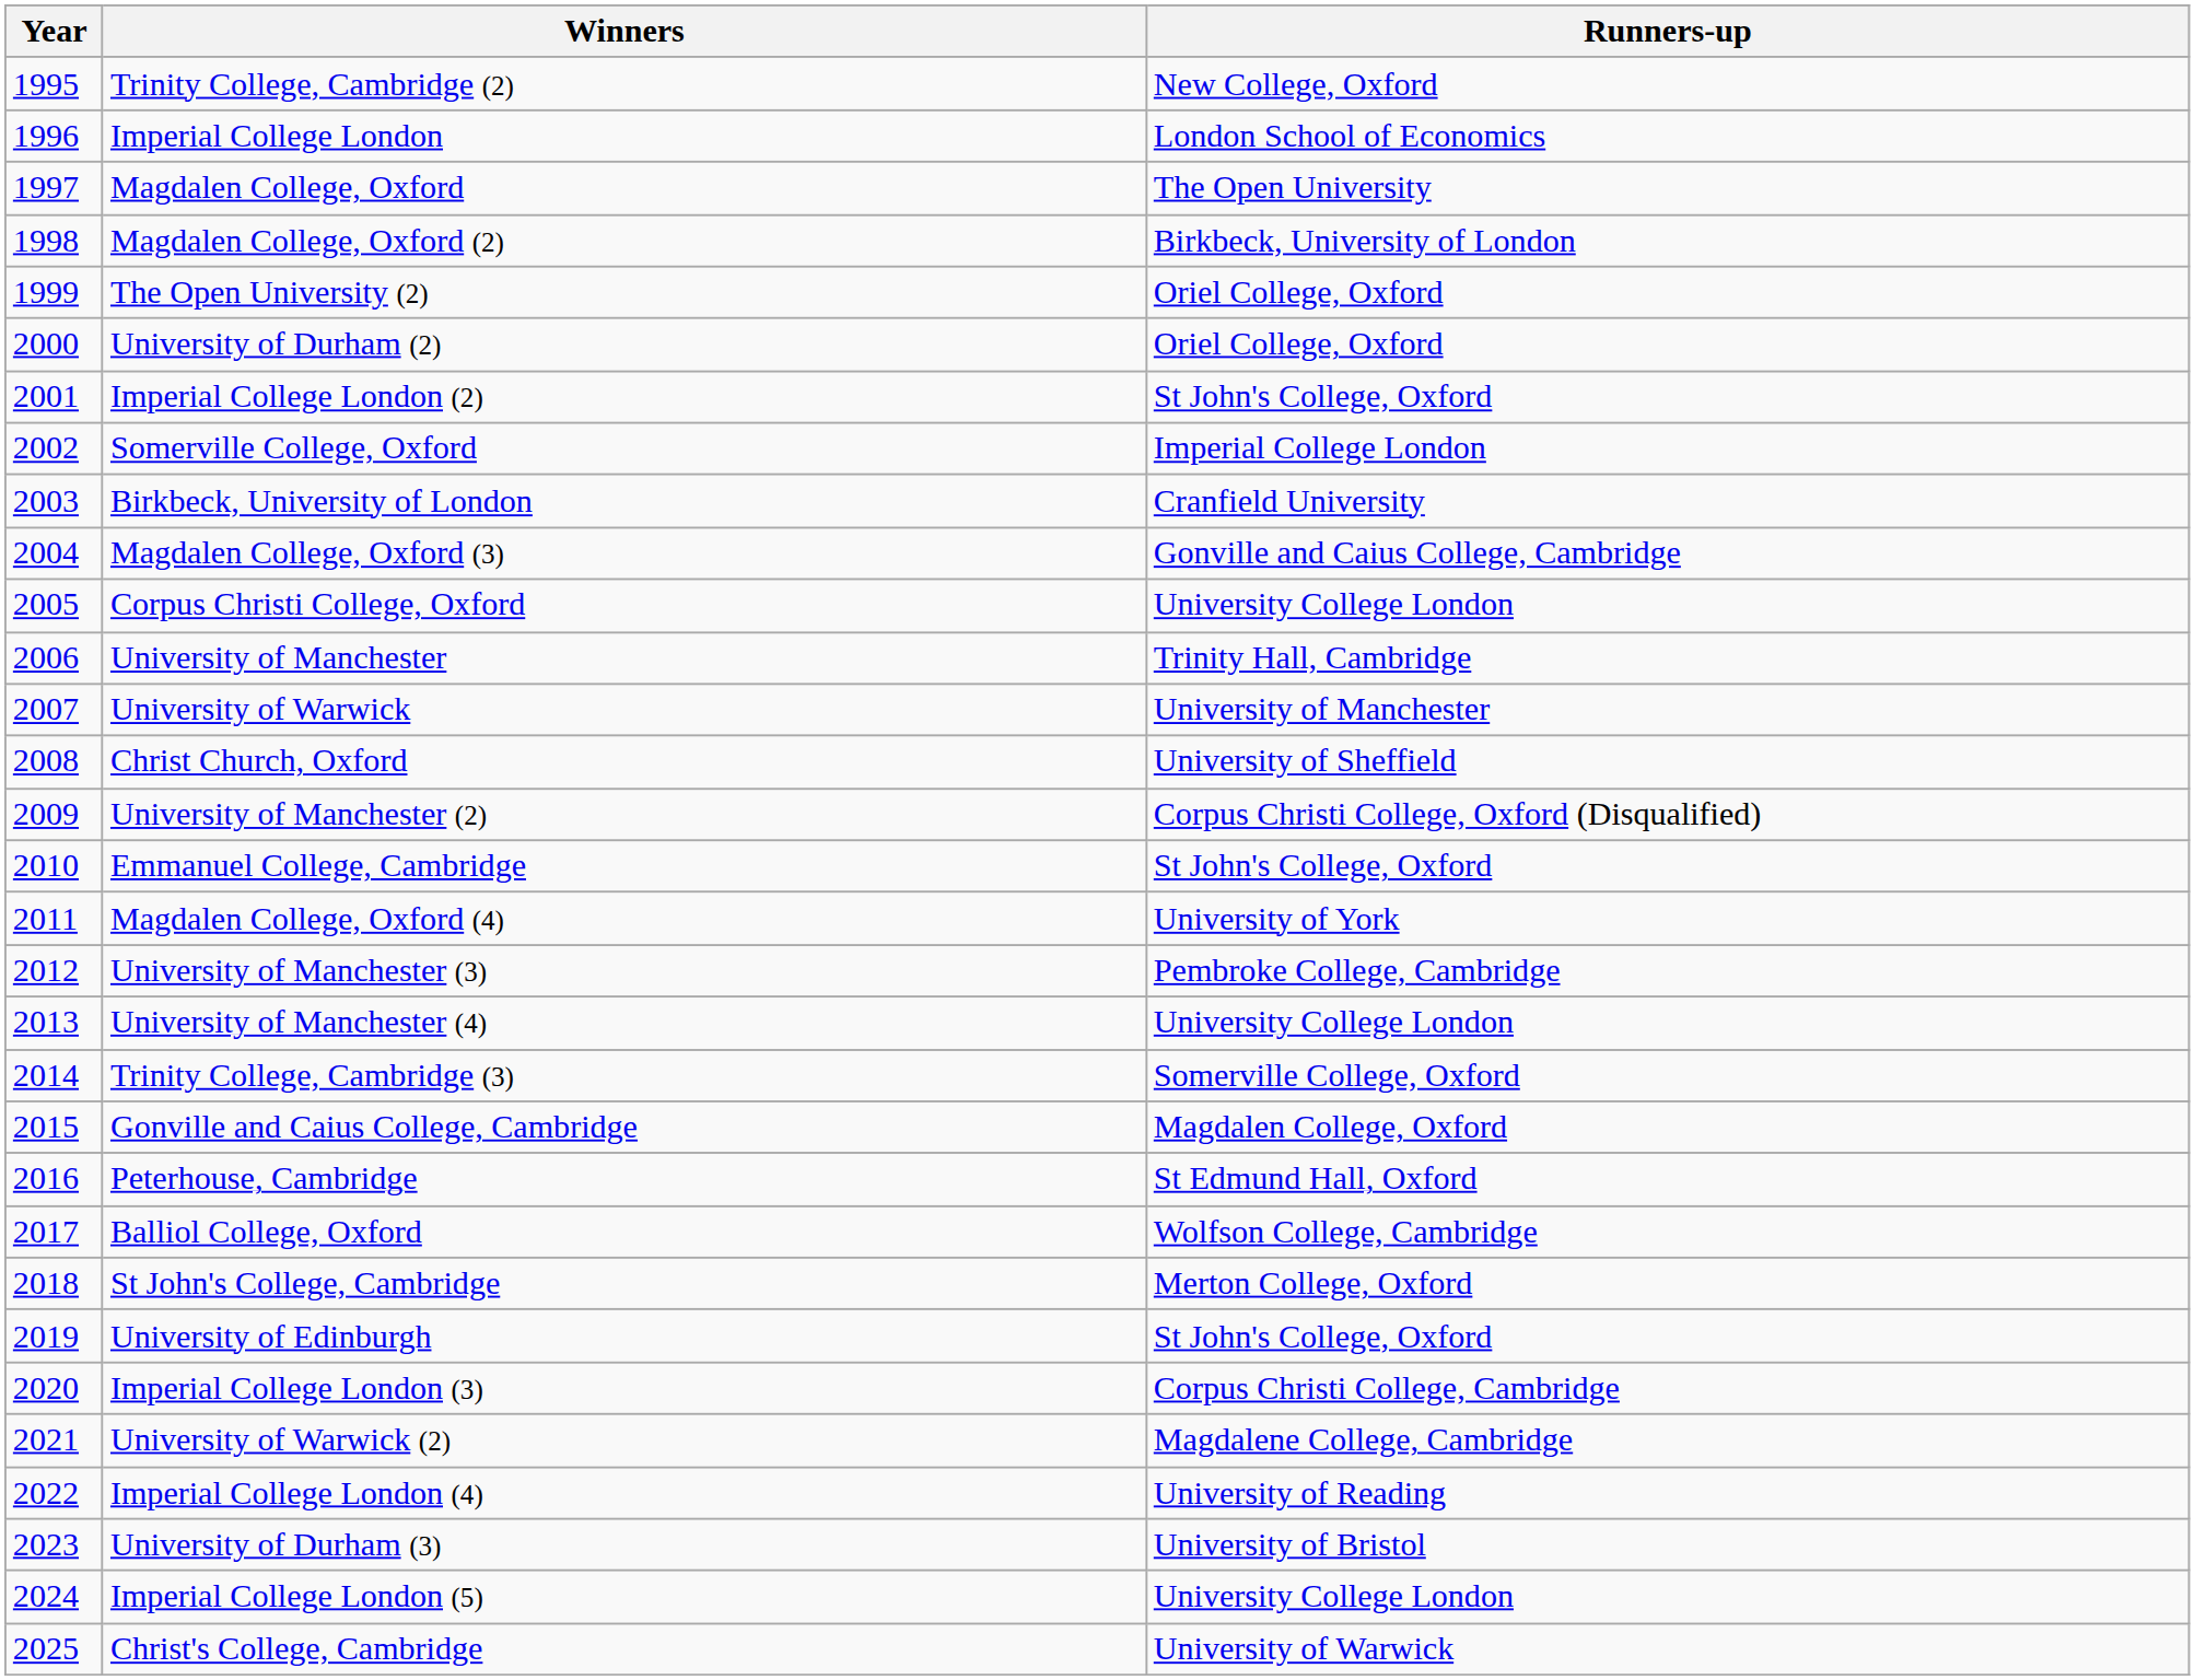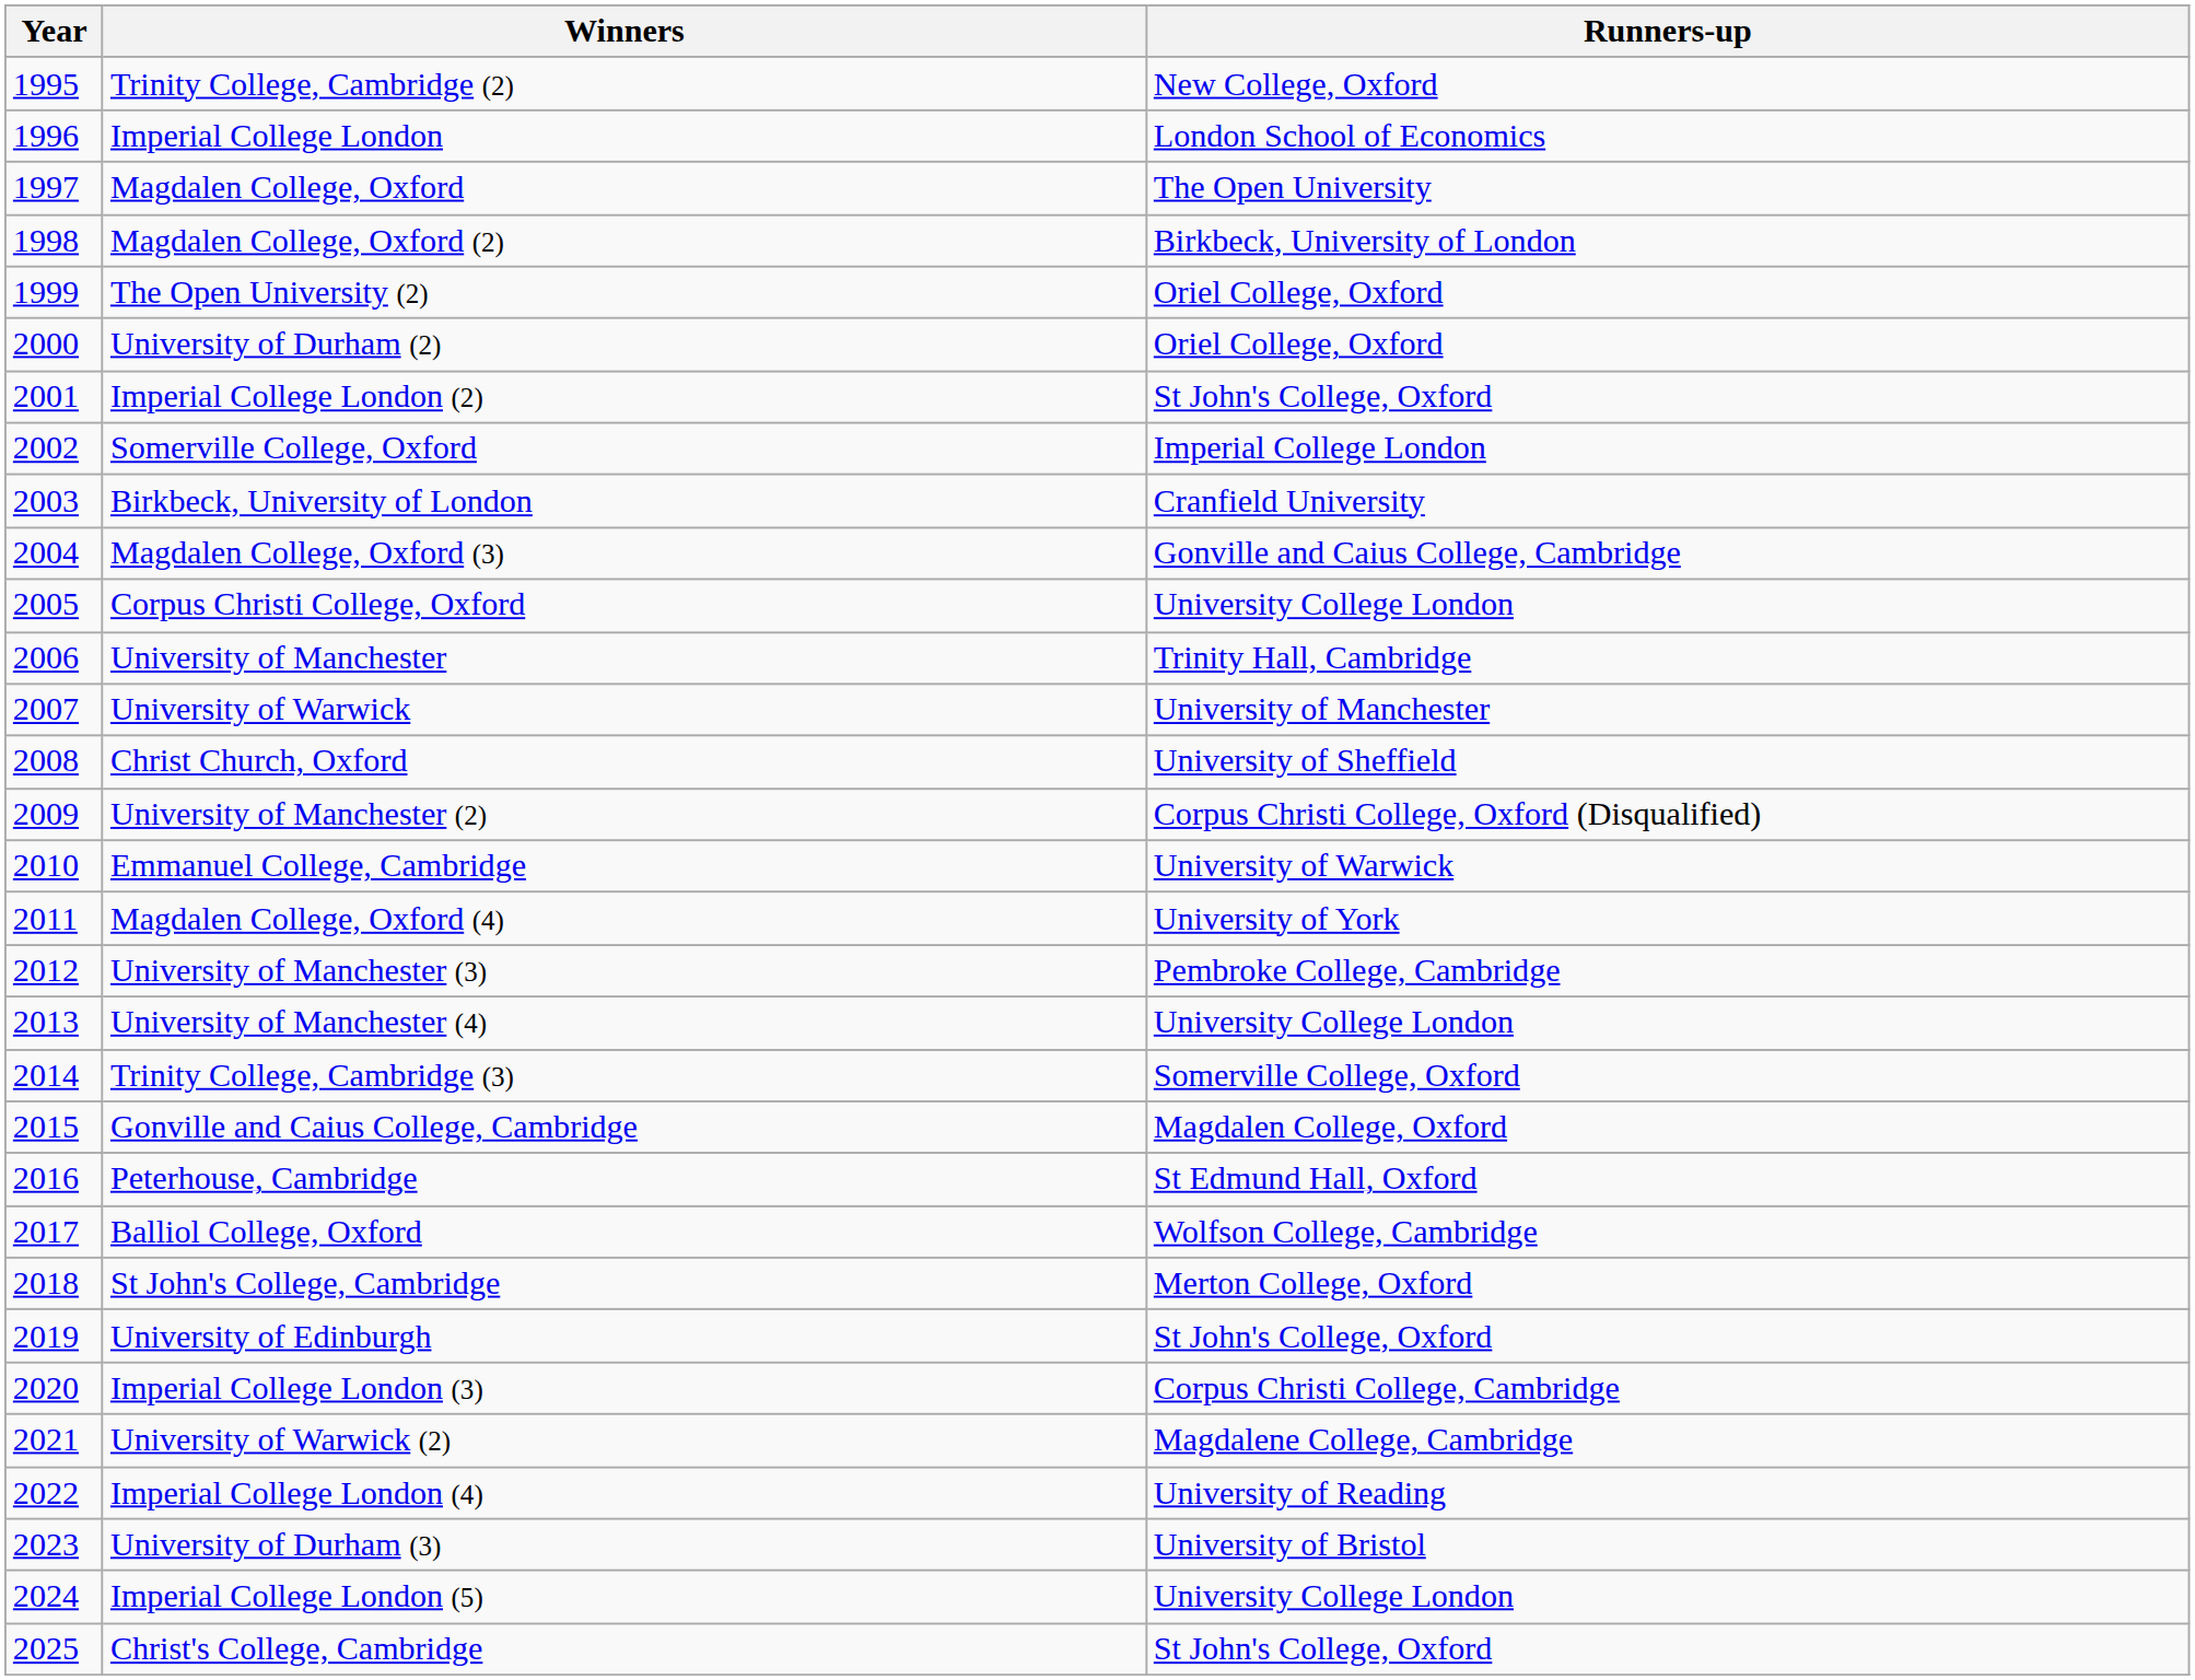 <table class=wikitable>
 <tr>
 <th width=40>Year</th>
 <th width=500>Winners</th>
 <th width=500>Runners-up</th>
 </tr>
 <tr>
 <td><a href='#'>1995</a></td>
 <td><a href='#'>Trinity College, Cambridge</a> <small>(2)</small></td>
 <td><a href='#'>New College, Oxford</a></td>
 </tr>
 <tr>
 <td><a href='#'>1996</a></td>
 <td><a href='#'>Imperial College London</a></td>
 <td><a href='#'>London School of Economics</a></td>
 </tr>
 <tr>
 <td><a href='#'>1997</a></td>
 <td><a href='#'>Magdalen College, Oxford</a></td>
 <td><a href='#'>The Open University</a></td>
 </tr>
 <tr>
 <td><a href='#'>1998</a></td>
 <td><a href='#'>Magdalen College, Oxford</a> <small>(2)</small></td>
 <td><a href='#'>Birkbeck, University of London</a></td>
 </tr>
 <tr>
 <td><a href='#'>1999</a></td>
 <td><a href='#'>The Open University</a> <small>(2)</small></td>
 <td><a href='#'>Oriel College, Oxford</a></td>
 </tr>
 <tr>
 <td><a href='#'>2000</a></td>
 <td><a href='#'>University of Durham</a> <small>(2)</small></td>
 <td><a href='#'>Oriel College, Oxford</a></td>
 </tr>
 <tr>
 <td><a href='#'>2001</a></td>
 <td><a href='#'>Imperial College London</a> <small>(2)</small></td>
 <td><a href='#'>St John's College, Oxford</a></td>
 </tr>
 <tr>
 <td><a href='#'>2002</a></td>
 <td><a href='#'>Somerville College, Oxford</a></td>
 <td><a href='#'>Imperial College London</a></td>
 </tr>
 <tr>
 <td><a href='#'>2003</a></td>
 <td><a href='#'>Birkbeck, University of London</a></td>
 <td><a href='#'>Cranfield University</a></td>
 </tr>
 <tr>
 <td><a href='#'>2004</a></td>
 <td><a href='#'>Magdalen College, Oxford</a> <small>(3)</small></td>
 <td><a href='#'>Gonville and Caius College, Cambridge</a></td>
 </tr>
 <tr>
 <td><a href='#'>2005</a></td>
 <td><a href='#'>Corpus Christi College, Oxford</a></td>
 <td><a href='#'>University College London</a></td>
 </tr>
 <tr>
 <td><a href='#'>2006</a></td>
 <td><a href='#'>University of Manchester</a></td>
 <td><a href='#'>Trinity Hall, Cambridge</a></td>
 </tr>
 <tr>
 <td><a href='#'>2007</a></td>
 <td><a href='#'>University of Warwick</a></td>
 <td><a href='#'>University of Manchester</a></td>
 </tr>
 <tr>
 <td><a href='#'>2008</a></td>
 <td><a href='#'>Christ Church, Oxford</a></td>
 <td><a href='#'>University of Sheffield</a></td>
 </tr>
 <tr>
 <td><a href='#'>2009</a></td>
 <td><a href='#'>University of Manchester</a> <small>(2)</small></td>
 <td><a href='#'>Corpus Christi College, Oxford</a> (Disqualified)</td>
 </tr>
 <tr>
 <td><a href='#'>2010</a></td>
 <td><a href='#'>Emmanuel College, Cambridge</a></td>
-<td><a href='#'>St John's College, Oxford</a></td>
+<td><a href='#'>University of Warwick</a></td>
 </tr>
 <tr>
 <td><a href='#'>2011</a></td>
 <td><a href='#'>Magdalen College, Oxford</a> <small>(4)</small></td>
 <td><a href='#'>University of York</a></td>
 </tr>
 <tr>
 <td><a href='#'>2012</a></td>
 <td><a href='#'>University of Manchester</a> <small>(3)</small></td>
 <td><a href='#'>Pembroke College, Cambridge</a></td>
 </tr>
 <tr>
 <td><a href='#'>2013</a></td>
 <td><a href='#'>University of Manchester</a> <small>(4)</small></td>
 <td><a href='#'>University College London</a></td>
 </tr>
 <tr>
 <td><a href='#'>2014</a></td>
 <td><a href='#'>Trinity College, Cambridge</a> <small>(3)</small></td>
 <td><a href='#'>Somerville College, Oxford</a></td>
 </tr>
 <tr>
 <td><a href='#'>2015</a></td>
 <td><a href='#'>Gonville and Caius College, Cambridge</a></td>
 <td><a href='#'>Magdalen College, Oxford</a></td>
 </tr>
 <tr>
 <td><a href='#'>2016</a></td>
 <td><a href='#'>Peterhouse, Cambridge</a></td>
 <td><a href='#'>St Edmund Hall, Oxford</a></td>
 </tr>
 <tr>
 <td><a href='#'>2017</a></td>
 <td><a href='#'>Balliol College, Oxford</a></td>
 <td><a href='#'>Wolfson College, Cambridge</a></td>
 </tr>
 <tr>
 <td><a href='#'>2018</a></td>
 <td><a href='#'>St John's College, Cambridge</a></td>
 <td><a href='#'>Merton College, Oxford</a></td>
 </tr>
 <tr>
 <td><a href='#'>2019</a></td>
 <td><a href='#'>University of Edinburgh</a></td>
 <td><a href='#'>St John's College, Oxford</a></td>
 </tr>
 <tr>
 <td><a href='#'>2020</a></td>
 <td><a href='#'>Imperial College London</a> <small>(3)</small></td>
 <td><a href='#'>Corpus Christi College, Cambridge</a></td>
 </tr>
 <tr>
 <td><a href='#'>2021</a></td>
 <td><a href='#'>University of Warwick</a> <small>(2)</small></td>
 <td><a href='#'>Magdalene College, Cambridge</a></td>
 </tr>
 <tr>
 <td><a href='#'>2022</a></td>
 <td><a href='#'>Imperial College London</a> <small>(4)</small></td>
 <td><a href='#'>University of Reading</a></td>
 </tr>
 <tr>
 <td><a href='#'>2023</a></td>
 <td><a href='#'>University of Durham</a> <small>(3)</small></td>
 <td><a href='#'>University of Bristol</a></td>
 </tr>
 <tr>
 <td><a href='#'>2024</a></td>
 <td><a href='#'>Imperial College London</a> <small>(5)</small></td>
 <td><a href='#'>University College London</a></td>
 </tr>
 <tr>
 <td><a href='#'>2025</a></td>
 <td><a href='#'>Christ's College, Cambridge</a></td>
-<td><a href='#'>University of Warwick</a></td>
+<td><a href='#'>St John's College, Oxford</a></td>
 </tr>
 <tr>
 </tr>
 </table>
